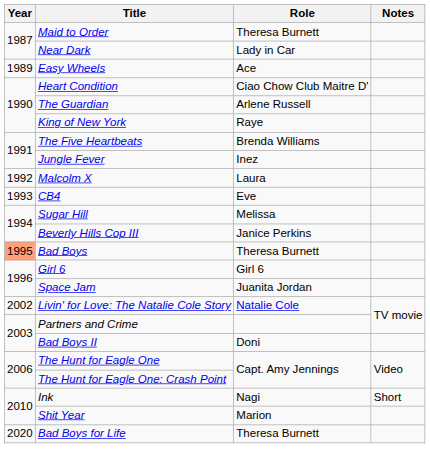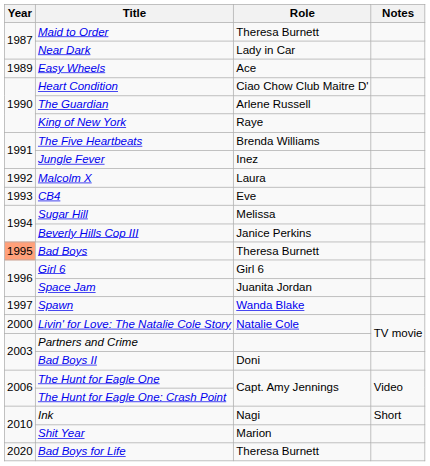 <table class="wikitable sortable">
 <tr>
 <th>Year</th>
 <th>Title</th>
 <th>Role</th>
 <th class="unsortable">Notes</th>
 </tr>
 <tr>
 <td rowspan="2">1987</td>
 <td><em><a href='#'>Maid to Order</a></em></td>
 <td>Theresa Burnett</td>
 <td></td>
 </tr>
 <tr>
 <td><em><a href='#'>Near Dark</a></em></td>
 <td>Lady in Car</td>
 <td></td>
 </tr>
 <tr>
 <td>1989</td>
 <td><em><a href='#'>Easy Wheels</a></em></td>
 <td>Ace</td>
 <td></td>
 </tr>
 <tr>
 <td rowspan="3">1990</td>
 <td><em><a href='#'>Heart Condition</a></em></td>
 <td>Ciao Chow Club Maitre D'</td>
 <td></td>
 </tr>
 <tr>
 <td><em><a href='#'>The Guardian</a></em></td>
 <td>Arlene Russell</td>
 <td></td>
 </tr>
 <tr>
 <td><em><a href='#'>King of New York</a></em></td>
 <td>Raye</td>
 <td></td>
 </tr>
 <tr>
 <td rowspan="2">1991</td>
 <td><em><a href='#'>The Five Heartbeats</a></em></td>
 <td>Brenda Williams</td>
 <td></td>
 </tr>
 <tr>
 <td><em><a href='#'>Jungle Fever</a></em></td>
 <td>Inez</td>
 <td></td>
 </tr>
 <tr>
 <td>1992</td>
 <td><em><a href='#'>Malcolm X</a></em></td>
 <td>Laura</td>
 <td></td>
 </tr>
 <tr>
 <td>1993</td>
 <td><em><a href='#'>CB4</a></em></td>
 <td>Eve</td>
 <td></td>
 </tr>
 <tr>
 <td rowspan="2">1994</td>
 <td><em><a href='#'>Sugar Hill</a> </em></td>
 <td>Melissa</td>
 <td></td>
 </tr>
 <tr>
 <td><em><a href='#'>Beverly Hills Cop III</a></em></td>
 <td>Janice Perkins</td>
 <td></td>
 </tr>
 <tr>
 <td style="background: lightsalmon;">1995</td>
 <td><em><a href='#'>Bad Boys</a></em></td>
 <td>Theresa Burnett</td>
 <td></td>
 </tr>
 <tr>
 <td rowspan="2">1996</td>
 <td><em><a href='#'>Girl 6</a></em></td>
 <td>Girl 6</td>
 <td></td>
 </tr>
 <tr>
 <td><em><a href='#'>Space Jam</a></em></td>
 <td>Juanita Jordan</td>
 <td></td>
 </tr>
 <tr>
-<td>2002</td>
+<td>1997</td>
+<td><em><a href='#'>Spawn</a></em></td>
+<td><a href='#'>Wanda Blake</a></td>
+<td></td>
+</tr>
+<tr>
+<td>2000</td>
 <td><em><a href='#'>Livin' for Love: The Natalie Cole Story</a></em></td>
 <td><a href='#'>Natalie Cole</a></td>
 <td rowspan="2">TV movie</td>
 </tr>
 <tr>
 <td rowspan="2">2003</td>
 <td><em>Partners and Crime</em></td>
 <td></td>
 </tr>
 <tr>
 <td><em><a href='#'>Bad Boys II</a></em></td>
 <td>Doni</td>
 <td></td>
 </tr>
 <tr>
 <td rowspan="2">2006</td>
 <td><em><a href='#'>The Hunt for Eagle One</a></em></td>
 <td rowspan="2">Capt. Amy Jennings</td>
 <td rowspan="2">Video</td>
 </tr>
 <tr>
 <td><em><a href='#'>The Hunt for Eagle One: Crash Point</a></em></td>
 </tr>
 <tr>
 <td rowspan="2">2010</td>
 <td><em>Ink</em></td>
 <td>Nagi</td>
 <td>Short</td>
 </tr>
 <tr>
 <td><em><a href='#'>Shit Year</a></em></td>
 <td>Marion</td>
 <td></td>
 </tr>
 <tr>
 <td>2020</td>
 <td><em><a href='#'>Bad Boys for Life</a></em></td>
 <td>Theresa Burnett</td>
 <td></td>
 </tr>
 </table>
